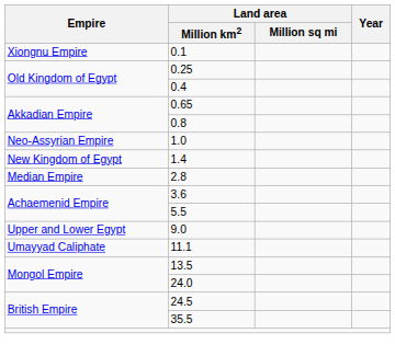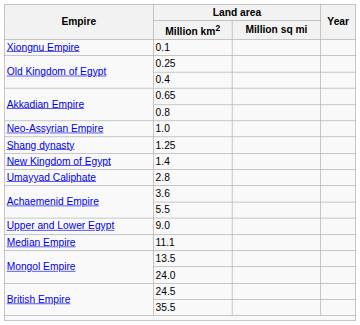 <table class="wikitable sortable sticky-header-multi" style="width: 550px">
 <tr>
 <th class="unsortable" rowspan="2">Empire</th>
 <th colspan="2">Land area</th>
 <th class="unsortable" rowspan="2">Year</th>
 </tr>
 <tr>
 <th class="unsortable">Million km<sup>2</sup></th>
 <th class="unsortable">Million sq mi</th>
 </tr>
 <tr>
 <td><a href='#'>Xiongnu Empire</a></td>
 <td>0.1</td>
 <td></td>
 <td></td>
 </tr>
 <tr>
 <td rowspan="2"><a href='#'>Old Kingdom of Egypt</a></td>
 <td>0.25</td>
 <td></td>
 <td></td>
 </tr>
 <tr>
 <td>0.4</td>
 <td></td>
 <td></td>
 </tr>
 <tr>
 <td rowspan="2"><a href='#'>Akkadian Empire</a></td>
 <td>0.65</td>
 <td></td>
 <td></td>
 </tr>
 <tr>
 <td>0.8</td>
 <td></td>
 <td></td>
 </tr>
 <tr>
 <td><a href='#'>Neo-Assyrian Empire</a></td>
 <td>1.0</td>
 <td></td>
 <td></td>
 </tr>
 <tr>
+<td><a href='#'>Shang dynasty</a></td>
+<td>1.25</td>
+<td></td>
+<td></td>
+</tr>
+<tr>
 <td><a href='#'>New Kingdom of Egypt</a></td>
 <td>1.4</td>
 <td></td>
 <td></td>
 </tr>
 <tr>
-<td><a href='#'>Median Empire</a></td>
+<td><a href='#'>Umayyad Caliphate</a></td>
 <td>2.8</td>
 <td></td>
 <td></td>
 </tr>
 <tr>
 <td rowspan="2"><a href='#'>Achaemenid Empire</a></td>
 <td>3.6</td>
 <td></td>
 <td></td>
 </tr>
 <tr>
 <td>5.5</td>
 <td></td>
 <td></td>
 </tr>
 <tr>
 <td><a href='#'>Upper and Lower Egypt</a></td>
 <td>9.0</td>
 <td></td>
 <td></td>
 </tr>
 <tr>
-<td><a href='#'>Umayyad Caliphate</a></td>
+<td><a href='#'>Median Empire</a></td>
 <td>11.1</td>
 <td></td>
 <td></td>
 </tr>
 <tr>
 <td rowspan="2"><a href='#'>Mongol Empire</a></td>
 <td>13.5</td>
 <td></td>
 <td></td>
 </tr>
 <tr>
 <td>24.0</td>
 <td></td>
 <td></td>
 </tr>
 <tr>
 <td rowspan="2"><a href='#'>British Empire</a></td>
 <td>24.5</td>
 <td></td>
 <td></td>
 </tr>
 <tr>
 <td>35.5</td>
 <td></td>
 <td></td>
 </tr>
 <tr>
 <td colspan="4"></td>
 </tr>
 </table>
